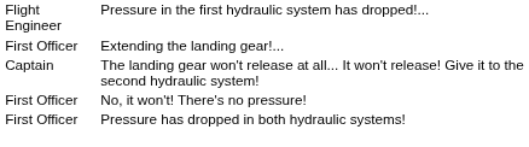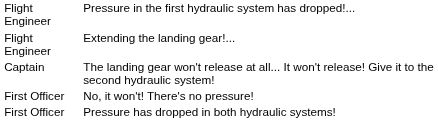 <table align="center" style="border:none;" cellpadding="1">
 <tr>
 <th style="width:7.0em;"></th>
 <th style="width:37.0em;"></th>
 </tr>
 <tr style="vertical-align:top;">
 <td>Flight Engineer</td>
 <td>Pressure in the first hydraulic system has dropped!...</td>
 </tr>
 <tr style="vertical-align:top;">
-<td>First Officer</td>
+<td>Flight Engineer</td>
 <td>Extending the landing gear!...</td>
 </tr>
 <tr style="vertical-align:top;">
 <td>Captain</td>
 <td>The landing gear won't release at all... It won't release! Give it to the second hydraulic system!</td>
 </tr>
 <tr style="vertical-align:top;">
 <td>First Officer</td>
 <td>No, it won't! There's no pressure!</td>
 </tr>
 <tr style="vertical-align:top;">
 <td>First Officer</td>
 <td>Pressure has dropped in both hydraulic systems!</td>
 </tr>
 </table>
